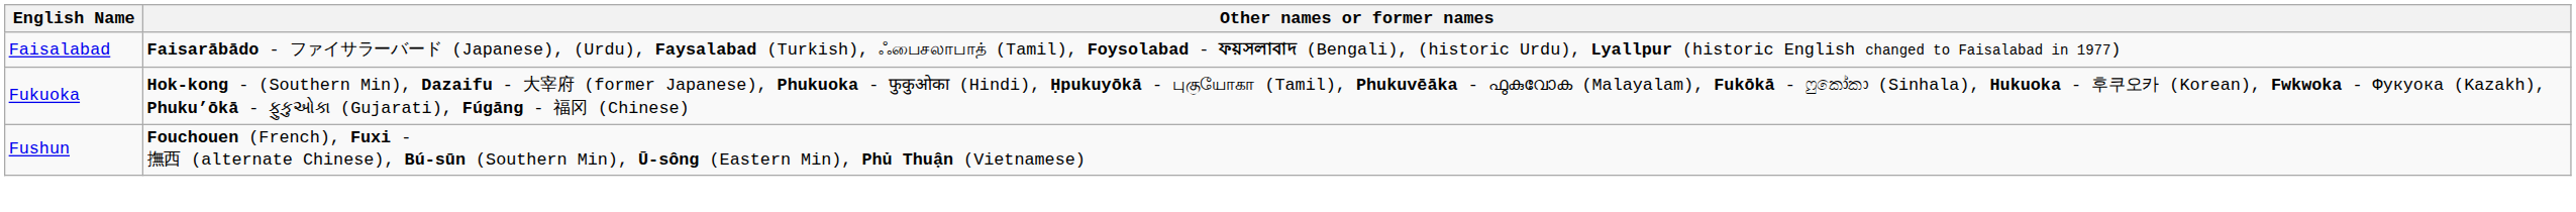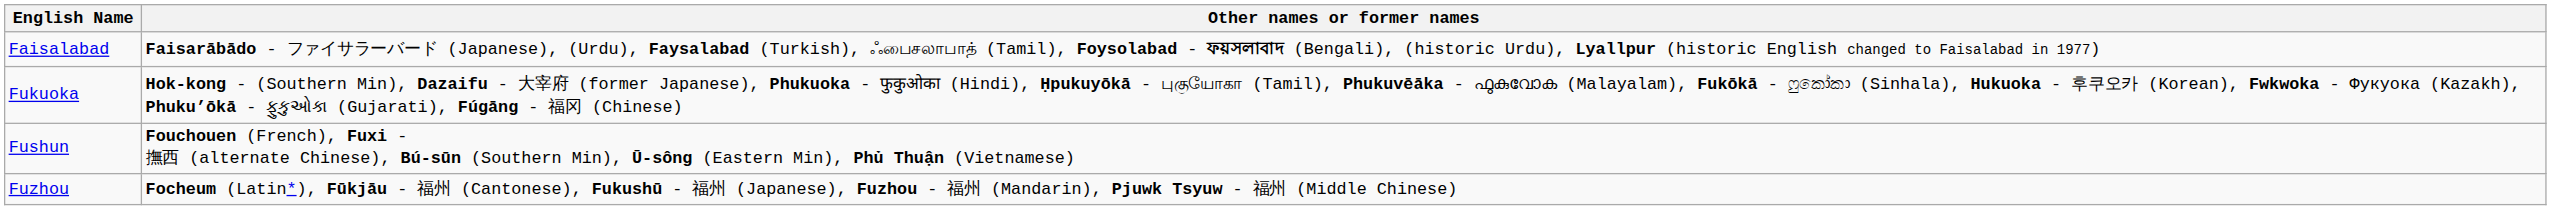 <table class="wikitable">
 <tr>
 <th style="width:100px;">English Name</th>
 <th>Other names or former names</th>
 </tr>
 <tr>
 <td> <a href='#'>Faisalabad</a></td>
 <td><strong>Faisarābādo</strong> - ファイサラーバード (Japanese),  (Urdu), <strong>Faysalabad</strong> (Turkish), ஃபைசலாபாத் (Tamil), <strong>Foysolabad</strong> - <strong>ফয়সলাবাদ</strong> (Bengali),  (historic Urdu), <strong>Lyallpur</strong> (historic English <small>changed to Faisalabad in 1977</small>)</td>
 </tr>
 <tr>
 <td> <a href='#'>Fukuoka</a></td>
 <td><strong>Hok-kong</strong> -  (Southern Min), <strong>Dazaifu</strong> - 大宰府 (former Japanese), <strong>Phukuoka</strong> - फुकुओका (Hindi), <strong>Ḥpukuyōkā</strong> - புகுயோகா (Tamil), <strong>Phukuvēāka</strong> - ഫുകുവോക (Malayalam), <strong>Fukōkā</strong> - ෆුකෝකා (Sinhala), <strong>Hukuoka</strong> - 후쿠오카 (Korean), <strong>Fwkwoka</strong> - Фукуока (Kazakh), <strong>Phuku’ōkā</strong> - ફુકુઓકા (Gujarati), <strong>Fúgāng</strong> - 福冈 (Chinese)</td>
 </tr>
 <tr>
 <td> <a href='#'>Fushun</a></td>
 <td><strong>Fouchouen</strong> (French), <strong>Fuxi</strong> -<br>撫西 (alternate Chinese), <strong>Bú-sūn</strong> (Southern Min), <strong>Ū-sông</strong> (Eastern Min), <strong>Phủ Thuận</strong> (Vietnamese)</td>
 </tr>
+<tr>
+<td> <a href='#'>Fuzhou</a></td>
+<td><strong>Focheum</strong> (Latin<a href='#'>*</a>), <strong>Fūkjāu</strong> - 福州 (Cantonese), <strong>Fukushū</strong> - 福州 (Japanese), <strong>Fuzhou</strong> - 福州 (Mandarin), <strong>Pjuwk Tsyuw</strong> - 福州 (Middle Chinese)</td>
+</tr>
 </table>
